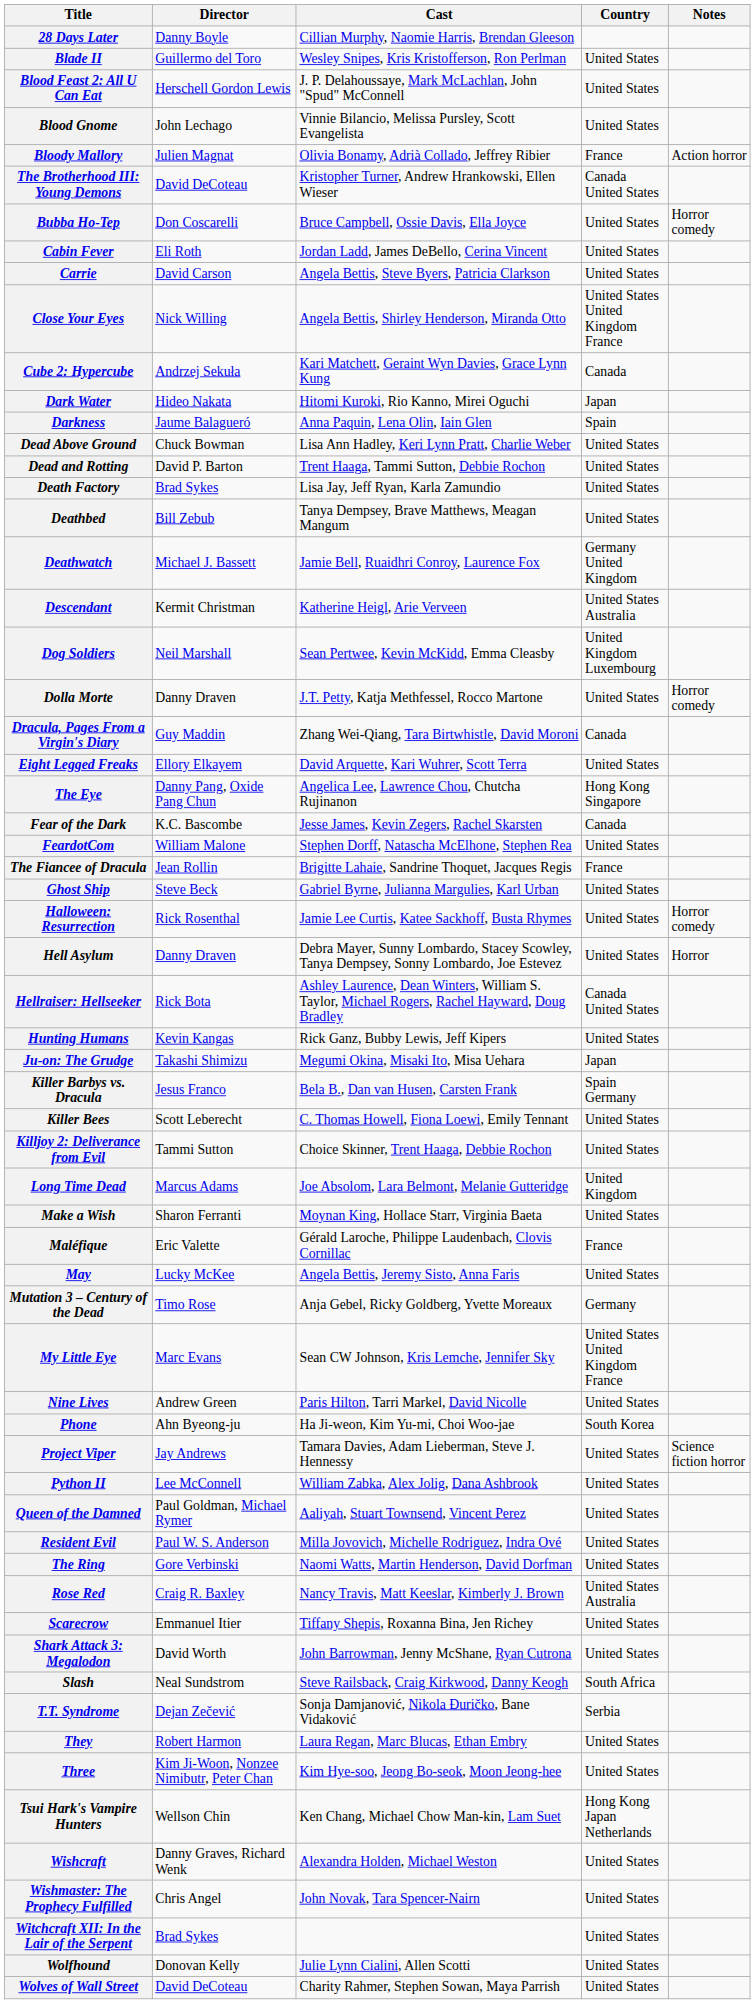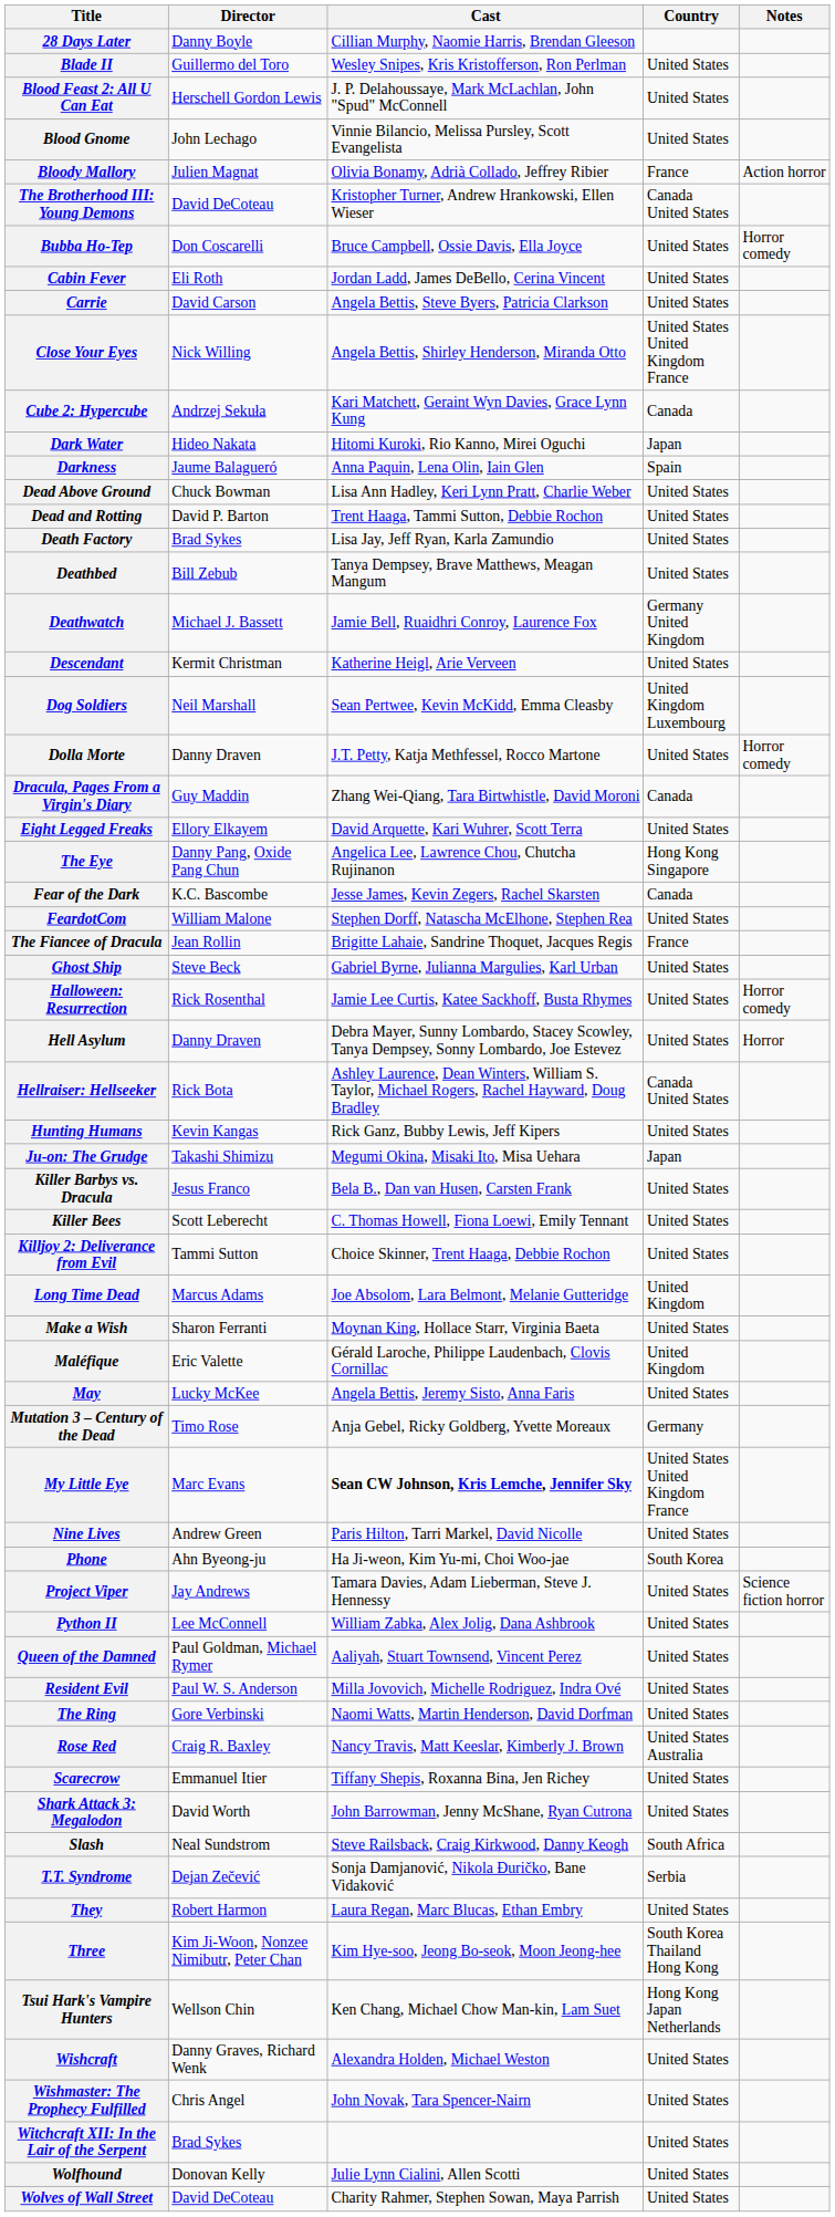 <table class="wikitable sortable">
 <tr>
 <th scope="col">Title</th>
 <th scope="col" class="unsortable">Director</th>
 <th scope="col" class="unsortable">Cast</th>
 <th scope="col">Country</th>
 <th scope="col" class="unsortable">Notes</th>
 </tr>
 <tr>
 <th><em><a href='#'>28 Days Later</a></em></th>
 <td><a href='#'>Danny Boyle</a></td>
 <td><a href='#'>Cillian Murphy</a>, <a href='#'>Naomie Harris</a>, <a href='#'>Brendan Gleeson</a></td>
 <td></td>
 <td></td>
 </tr>
 <tr>
 <th><em><a href='#'>Blade II</a></em></th>
 <td><a href='#'>Guillermo del Toro</a></td>
 <td><a href='#'>Wesley Snipes</a>, <a href='#'>Kris Kristofferson</a>, <a href='#'>Ron Perlman</a></td>
 <td>United States</td>
 <td></td>
 </tr>
 <tr>
 <th><em><a href='#'>Blood Feast 2: All U Can Eat</a></em></th>
 <td><a href='#'>Herschell Gordon Lewis</a></td>
 <td>J. P. Delahoussaye, <a href='#'>Mark McLachlan</a>, John "Spud" McConnell</td>
 <td>United States</td>
 <td></td>
 </tr>
 <tr>
 <th><em>Blood Gnome</em></th>
 <td>John Lechago</td>
 <td>Vinnie Bilancio, Melissa Pursley, Scott Evangelista</td>
 <td>United States</td>
 <td></td>
 </tr>
 <tr>
 <th><em><a href='#'>Bloody Mallory</a></em></th>
 <td><a href='#'>Julien Magnat</a></td>
 <td><a href='#'>Olivia Bonamy</a>, <a href='#'>Adrià Collado</a>, Jeffrey Ribier</td>
 <td>France</td>
 <td>Action horror</td>
 </tr>
 <tr>
 <th><em><a href='#'>The Brotherhood III: Young Demons</a></em></th>
 <td><a href='#'>David DeCoteau</a></td>
 <td><a href='#'>Kristopher Turner</a>, Andrew Hrankowski, Ellen Wieser</td>
 <td>Canada<br>United States</td>
 <td></td>
 </tr>
 <tr>
 <th><em><a href='#'>Bubba Ho-Tep</a></em></th>
 <td><a href='#'>Don Coscarelli</a></td>
 <td><a href='#'>Bruce Campbell</a>, <a href='#'>Ossie Davis</a>, <a href='#'>Ella Joyce</a></td>
 <td>United States</td>
 <td>Horror comedy</td>
 </tr>
 <tr>
 <th><em><a href='#'>Cabin Fever</a></em></th>
 <td><a href='#'>Eli Roth</a></td>
 <td><a href='#'>Jordan Ladd</a>, James DeBello, <a href='#'>Cerina Vincent</a></td>
 <td>United States</td>
 <td></td>
 </tr>
 <tr>
 <th><em><a href='#'>Carrie</a></em></th>
 <td><a href='#'>David Carson</a></td>
 <td><a href='#'>Angela Bettis</a>, <a href='#'>Steve Byers</a>, <a href='#'>Patricia Clarkson</a></td>
 <td>United States</td>
 <td></td>
 </tr>
 <tr>
 <th><em><a href='#'>Close Your Eyes</a></em></th>
 <td><a href='#'>Nick Willing</a></td>
 <td><a href='#'>Angela Bettis</a>, <a href='#'>Shirley Henderson</a>, <a href='#'>Miranda Otto</a></td>
 <td>United States<br>United Kingdom<br>France</td>
 <td></td>
 </tr>
 <tr>
 <th><em><a href='#'>Cube 2: Hypercube</a></em></th>
 <td><a href='#'>Andrzej Sekuła</a></td>
 <td><a href='#'>Kari Matchett</a>, <a href='#'>Geraint Wyn Davies</a>, <a href='#'>Grace Lynn Kung</a></td>
 <td>Canada</td>
 <td></td>
 </tr>
 <tr>
 <th><em><a href='#'>Dark Water</a></em></th>
 <td><a href='#'>Hideo Nakata</a></td>
 <td><a href='#'>Hitomi Kuroki</a>, Rio Kanno, Mirei Oguchi</td>
 <td>Japan</td>
 <td></td>
 </tr>
 <tr>
 <th><em><a href='#'>Darkness</a></em></th>
 <td><a href='#'>Jaume Balagueró</a></td>
 <td><a href='#'>Anna Paquin</a>, <a href='#'>Lena Olin</a>, <a href='#'>Iain Glen</a></td>
 <td>Spain</td>
 <td></td>
 </tr>
 <tr>
 <th><em>Dead Above Ground</em></th>
 <td>Chuck Bowman</td>
 <td>Lisa Ann Hadley, <a href='#'>Keri Lynn Pratt</a>, <a href='#'>Charlie Weber</a></td>
 <td>United States</td>
 <td></td>
 </tr>
 <tr>
 <th><em>Dead and Rotting</em></th>
 <td>David P. Barton</td>
 <td><a href='#'>Trent Haaga</a>, Tammi Sutton, <a href='#'>Debbie Rochon</a></td>
 <td>United States</td>
 <td></td>
 </tr>
 <tr>
 <th><em>Death Factory</em></th>
 <td><a href='#'>Brad Sykes</a></td>
 <td>Lisa Jay, Jeff Ryan, Karla Zamundio</td>
 <td>United States</td>
 <td></td>
 </tr>
 <tr>
 <th><em>Deathbed</em></th>
 <td><a href='#'>Bill Zebub</a></td>
 <td>Tanya Dempsey, Brave Matthews, Meagan Mangum</td>
 <td>United States</td>
 <td></td>
 </tr>
 <tr>
 <th><em><a href='#'>Deathwatch</a></em></th>
 <td><a href='#'>Michael J. Bassett</a></td>
 <td><a href='#'>Jamie Bell</a>, <a href='#'>Ruaidhri Conroy</a>, <a href='#'>Laurence Fox</a></td>
 <td>Germany<br>United Kingdom</td>
 <td></td>
 </tr>
 <tr>
 <th><em><a href='#'> Descendant</a></em></th>
 <td>Kermit Christman</td>
 <td><a href='#'>Katherine Heigl</a>, <a href='#'>Arie Verveen</a></td>
-<td>United States<br>Australia</td>
+<td>United States</td>
 <td></td>
 </tr>
 <tr>
 <th><em><a href='#'>Dog Soldiers</a></em></th>
 <td><a href='#'>Neil Marshall</a></td>
 <td><a href='#'>Sean Pertwee</a>, <a href='#'>Kevin McKidd</a>, Emma Cleasby</td>
 <td>United Kingdom<br>Luxembourg</td>
 <td></td>
 </tr>
 <tr>
 <th><em>Dolla Morte</em></th>
 <td>Danny Draven</td>
 <td><a href='#'>J.T. Petty</a>, Katja Methfessel, Rocco Martone</td>
 <td>United States</td>
 <td>Horror comedy</td>
 </tr>
 <tr>
 <th><em><a href='#'>Dracula, Pages From a Virgin's Diary</a></em></th>
 <td><a href='#'>Guy Maddin</a></td>
 <td>Zhang Wei-Qiang, <a href='#'>Tara Birtwhistle</a>, <a href='#'>David Moroni</a></td>
 <td>Canada</td>
 <td></td>
 </tr>
 <tr>
 <th><em><a href='#'>Eight Legged Freaks</a></em></th>
 <td><a href='#'>Ellory Elkayem</a></td>
 <td><a href='#'>David Arquette</a>, <a href='#'>Kari Wuhrer</a>, <a href='#'>Scott Terra</a></td>
 <td>United States</td>
 <td></td>
 </tr>
 <tr>
 <th><em><a href='#'>The Eye</a></em></th>
 <td><a href='#'>Danny Pang</a>, <a href='#'>Oxide Pang Chun</a></td>
 <td><a href='#'>Angelica Lee</a>, <a href='#'>Lawrence Chou</a>, Chutcha Rujinanon</td>
 <td>Hong Kong<br>Singapore</td>
 <td></td>
 </tr>
 <tr>
 <th><em>Fear of the Dark</em></th>
 <td>K.C. Bascombe</td>
 <td><a href='#'>Jesse James</a>, <a href='#'>Kevin Zegers</a>, <a href='#'>Rachel Skarsten</a></td>
 <td>Canada</td>
 <td></td>
 </tr>
 <tr>
 <th><em><a href='#'>FeardotCom</a></em></th>
 <td><a href='#'>William Malone</a></td>
 <td><a href='#'>Stephen Dorff</a>, <a href='#'>Natascha McElhone</a>, <a href='#'>Stephen Rea</a></td>
 <td>United States</td>
 <td></td>
 </tr>
 <tr>
 <th><em>The Fiancee of Dracula</em></th>
 <td><a href='#'>Jean Rollin</a></td>
 <td><a href='#'>Brigitte Lahaie</a>, Sandrine Thoquet, Jacques Regis</td>
 <td>France</td>
 <td></td>
 </tr>
 <tr>
 <th><em><a href='#'>Ghost Ship</a></em></th>
 <td><a href='#'>Steve Beck</a></td>
 <td><a href='#'>Gabriel Byrne</a>, <a href='#'>Julianna Margulies</a>, <a href='#'>Karl Urban</a></td>
 <td>United States</td>
 <td></td>
 </tr>
 <tr>
 <th><em><a href='#'>Halloween: Resurrection</a></em></th>
 <td><a href='#'>Rick Rosenthal</a></td>
 <td><a href='#'>Jamie Lee Curtis</a>, <a href='#'>Katee Sackhoff</a>, <a href='#'>Busta Rhymes</a></td>
 <td>United States</td>
 <td>Horror comedy </td>
 </tr>
 <tr>
 <th><em>Hell Asylum</em></th>
 <td><a href='#'>Danny Draven</a></td>
 <td>Debra Mayer, Sunny Lombardo, Stacey Scowley, Tanya Dempsey, Sonny Lombardo, Joe Estevez</td>
 <td>United States</td>
 <td>Horror</td>
 </tr>
 <tr>
 <th><em><a href='#'>Hellraiser: Hellseeker</a></em></th>
 <td><a href='#'>Rick Bota</a></td>
 <td><a href='#'>Ashley Laurence</a>, <a href='#'>Dean Winters</a>, William S. Taylor, <a href='#'>Michael Rogers</a>, <a href='#'>Rachel Hayward</a>, <a href='#'>Doug Bradley</a></td>
 <td>Canada <br> United States</td>
 <td></td>
 </tr>
 <tr>
 <th><em><a href='#'>Hunting Humans</a></em></th>
 <td><a href='#'>Kevin Kangas</a></td>
 <td>Rick Ganz, Bubby Lewis, Jeff Kipers</td>
 <td>United States</td>
 <td></td>
 </tr>
 <tr>
 <th><em><a href='#'>Ju-on: The Grudge</a></em></th>
 <td><a href='#'>Takashi Shimizu</a></td>
 <td><a href='#'>Megumi Okina</a>, <a href='#'>Misaki Ito</a>, Misa Uehara</td>
 <td>Japan</td>
 <td></td>
 </tr>
 <tr>
 <th><em>Killer Barbys vs. Dracula</em></th>
 <td><a href='#'>Jesus Franco</a></td>
 <td><a href='#'>Bela B.</a>, <a href='#'>Dan van Husen</a>, <a href='#'>Carsten Frank</a></td>
-<td>Spain<br>Germany</td>
+<td>United States</td>
 <td></td>
 </tr>
 <tr>
 <th><em>Killer Bees</em></th>
 <td>Scott Leberecht</td>
 <td><a href='#'>C. Thomas Howell</a>, <a href='#'>Fiona Loewi</a>, Emily Tennant</td>
 <td>United States</td>
 <td></td>
 </tr>
 <tr>
 <th><em><a href='#'>Killjoy 2: Deliverance from Evil</a></em></th>
 <td>Tammi Sutton</td>
 <td>Choice Skinner, <a href='#'>Trent Haaga</a>, <a href='#'>Debbie Rochon</a></td>
 <td>United States</td>
 <td></td>
 </tr>
 <tr>
 <th><em><a href='#'>Long Time Dead</a></em></th>
 <td><a href='#'>Marcus Adams</a></td>
 <td><a href='#'>Joe Absolom</a>, <a href='#'>Lara Belmont</a>, <a href='#'>Melanie Gutteridge</a></td>
 <td>United Kingdom</td>
 <td></td>
 </tr>
 <tr>
 <th><em>Make a Wish</em></th>
 <td>Sharon Ferranti</td>
 <td><a href='#'>Moynan King</a>, Hollace Starr, Virginia Baeta</td>
 <td>United States</td>
 <td></td>
 </tr>
 <tr>
 <th><em>Maléfique</em></th>
 <td>Eric Valette</td>
 <td>Gérald Laroche, Philippe Laudenbach, <a href='#'>Clovis Cornillac</a></td>
-<td>France</td>
+<td>United Kingdom</td>
 <td></td>
 </tr>
 <tr>
 <th><em><a href='#'>May</a></em></th>
 <td><a href='#'>Lucky McKee</a></td>
 <td><a href='#'>Angela Bettis</a>, <a href='#'>Jeremy Sisto</a>, <a href='#'>Anna Faris</a></td>
 <td>United States</td>
 <td></td>
 </tr>
 <tr>
 <th><em>Mutation 3 – Century of the Dead</em></th>
 <td><a href='#'>Timo Rose</a></td>
 <td>Anja Gebel,  Ricky Goldberg, Yvette Moreaux</td>
 <td>Germany</td>
 <td></td>
 </tr>
 <tr>
 <th><em><a href='#'>My Little Eye</a></em></th>
 <td><a href='#'>Marc Evans</a></td>
-<td>Sean CW Johnson, <a href='#'>Kris Lemche</a>, <a href='#'>Jennifer Sky</a></td>
+<td><strong>Sean CW Johnson, <a href='#'>Kris Lemche</a>, <a href='#'>Jennifer Sky</a></strong></td>
 <td>United States<br>United Kingdom<br>France</td>
 <td></td>
 </tr>
 <tr>
 <th><em><a href='#'>Nine Lives</a></em></th>
 <td>Andrew Green</td>
 <td><a href='#'>Paris Hilton</a>, Tarri Markel, <a href='#'>David Nicolle</a></td>
 <td>United States</td>
 <td></td>
 </tr>
 <tr>
 <th><em><a href='#'>Phone</a></em></th>
 <td>Ahn Byeong-ju</td>
 <td>Ha Ji-weon, Kim Yu-mi, Choi Woo-jae</td>
 <td>South Korea</td>
 <td></td>
 </tr>
 <tr>
 <th><em><a href='#'>Project Viper</a></em></th>
 <td><a href='#'>Jay Andrews</a></td>
 <td>Tamara Davies, Adam Lieberman, Steve J. Hennessy</td>
 <td>United States</td>
 <td>Science fiction horror</td>
 </tr>
 <tr>
 <th><em><a href='#'>Python II</a></em></th>
 <td><a href='#'>Lee McConnell</a></td>
 <td><a href='#'>William Zabka</a>, <a href='#'>Alex Jolig</a>, <a href='#'>Dana Ashbrook</a></td>
 <td>United States</td>
 <td></td>
 </tr>
 <tr>
 <th><em><a href='#'>Queen of the Damned</a></em></th>
 <td>Paul Goldman, <a href='#'>Michael Rymer</a></td>
 <td><a href='#'>Aaliyah</a>, <a href='#'>Stuart Townsend</a>, <a href='#'>Vincent Perez</a></td>
 <td>United States</td>
 <td></td>
 </tr>
 <tr>
 <th><em><a href='#'>Resident Evil</a></em></th>
 <td><a href='#'>Paul W. S. Anderson</a></td>
 <td><a href='#'>Milla Jovovich</a>, <a href='#'>Michelle Rodriguez</a>, <a href='#'>Indra Ové</a></td>
 <td>United States</td>
 <td></td>
 </tr>
 <tr>
 <th><em><a href='#'>The Ring</a></em></th>
 <td><a href='#'>Gore Verbinski</a></td>
 <td><a href='#'>Naomi Watts</a>, <a href='#'>Martin Henderson</a>, <a href='#'>David Dorfman</a></td>
 <td>United States</td>
 <td></td>
 </tr>
 <tr>
 <th><em><a href='#'>Rose Red</a></em></th>
 <td><a href='#'>Craig R. Baxley</a></td>
 <td><a href='#'>Nancy Travis</a>, <a href='#'>Matt Keeslar</a>, <a href='#'>Kimberly J. Brown</a></td>
 <td>United States<br>Australia</td>
 <td></td>
 </tr>
 <tr>
 <th><em><a href='#'>Scarecrow</a></em></th>
 <td>Emmanuel Itier</td>
 <td><a href='#'>Tiffany Shepis</a>, Roxanna Bina, Jen Richey</td>
 <td>United States</td>
 <td></td>
 </tr>
 <tr>
 <th><em><a href='#'>Shark Attack 3: Megalodon</a></em></th>
 <td>David Worth</td>
 <td><a href='#'>John Barrowman</a>, Jenny McShane, <a href='#'>Ryan Cutrona</a></td>
 <td>United States</td>
 <td></td>
 </tr>
 <tr>
 <th><em>Slash</em></th>
 <td>Neal Sundstrom</td>
 <td><a href='#'>Steve Railsback</a>, <a href='#'>Craig Kirkwood</a>, <a href='#'>Danny Keogh</a></td>
 <td>South Africa</td>
 <td></td>
 </tr>
 <tr>
 <th><em><a href='#'>T.T. Syndrome</a></em></th>
 <td><a href='#'>Dejan Zečević</a></td>
 <td>Sonja Damjanović, <a href='#'>Nikola Đuričko</a>, Bane Vidaković</td>
 <td>Serbia</td>
 <td></td>
 </tr>
 <tr>
 <th><em><a href='#'>They</a></em></th>
 <td><a href='#'>Robert Harmon</a></td>
 <td><a href='#'>Laura Regan</a>, <a href='#'>Marc Blucas</a>, <a href='#'>Ethan Embry</a></td>
 <td>United States</td>
 <td></td>
 </tr>
 <tr>
 <th><em><a href='#'>Three</a></em></th>
 <td><a href='#'>Kim Ji-Woon</a>, <a href='#'>Nonzee Nimibutr</a>, <a href='#'>Peter Chan</a></td>
 <td><a href='#'>Kim Hye-soo</a>, <a href='#'>Jeong Bo-seok</a>, <a href='#'>Moon Jeong-hee</a></td>
-<td>United States</td>
+<td>South Korea<br>Thailand<br>Hong Kong</td>
 <td></td>
 </tr>
 <tr>
 <th><em>Tsui Hark's Vampire Hunters</em></th>
 <td>Wellson Chin</td>
 <td>Ken Chang, Michael Chow Man-kin, <a href='#'>Lam Suet</a></td>
 <td>Hong Kong<br>Japan<br>Netherlands</td>
 <td></td>
 </tr>
 <tr>
 <th><em><a href='#'>Wishcraft</a></em></th>
 <td>Danny Graves, Richard Wenk</td>
 <td><a href='#'>Alexandra Holden</a>, <a href='#'>Michael Weston</a></td>
 <td>United States</td>
 <td></td>
 </tr>
 <tr>
 <th><em><a href='#'>Wishmaster: The Prophecy Fulfilled</a></em></th>
 <td>Chris Angel</td>
 <td><a href='#'>John Novak</a>, <a href='#'>Tara Spencer-Nairn</a></td>
 <td>United States</td>
 <td></td>
 </tr>
 <tr>
 <th><em><a href='#'>Witchcraft XII: In the Lair of the Serpent</a></em></th>
 <td><a href='#'>Brad Sykes</a></td>
 <td></td>
 <td>United States</td>
 <td></td>
 </tr>
 <tr>
 <th><em>Wolfhound</em></th>
 <td>Donovan Kelly</td>
 <td><a href='#'>Julie Lynn Cialini</a>, Allen Scotti</td>
 <td>United States</td>
 <td></td>
 </tr>
 <tr>
 <th><em><a href='#'>Wolves of Wall Street</a></em></th>
 <td><a href='#'>David DeCoteau</a></td>
 <td>Charity Rahmer, Stephen Sowan, Maya Parrish</td>
 <td>United States</td>
 <td></td>
 </tr>
 </table>
